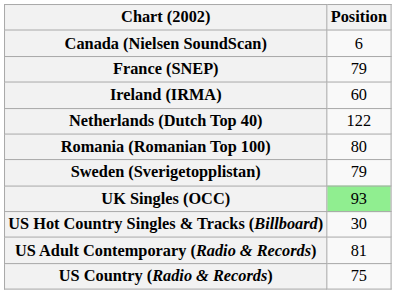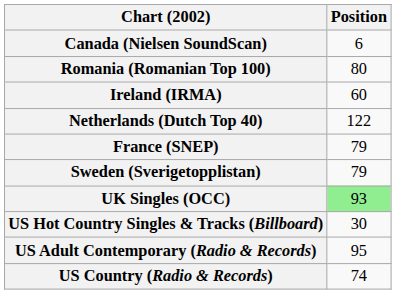 <table class="wikitable sortable plainrowheaders" style="text-align:center">
 <tr>
 <th scope="col">Chart (2002)</th>
 <th scope="col">Position</th>
 </tr>
 <tr>
 <th scope="row">Canada (Nielsen SoundScan)</th>
 <td>6</td>
 </tr>
 <tr>
-<th scope="row">France (SNEP)</th>
-<td>79</td>
+<th scope="row">Romania (Romanian Top 100)</th>
+<td>80</td>
 </tr>
 <tr>
 <th scope="row">Ireland (IRMA)</th>
 <td>60</td>
 </tr>
 <tr>
 <th scope="row">Netherlands (Dutch Top 40)</th>
 <td>122</td>
 </tr>
 <tr>
-<th scope="row">Romania (Romanian Top 100)</th>
-<td>80</td>
+<th scope="row">France (SNEP)</th>
+<td>79</td>
 </tr>
 <tr>
 <th scope="row">Sweden (Sverigetopplistan)</th>
 <td>79</td>
 </tr>
 <tr>
 <th scope="row">UK Singles (OCC)</th>
 <td style="background: lightgreen;">93</td>
 </tr>
 <tr>
 <th scope="row">US Hot Country Singles & Tracks (<em>Billboard</em>)</th>
 <td>30</td>
 </tr>
 <tr>
 <th scope="row">US Adult Contemporary (<em>Radio & Records</em>)</th>
-<td>81</td>
+<td>95</td>
 </tr>
 <tr>
 <th scope="row">US Country (<em>Radio & Records</em>)</th>
-<td>75</td>
+<td>74</td>
 </tr>
 </table>
